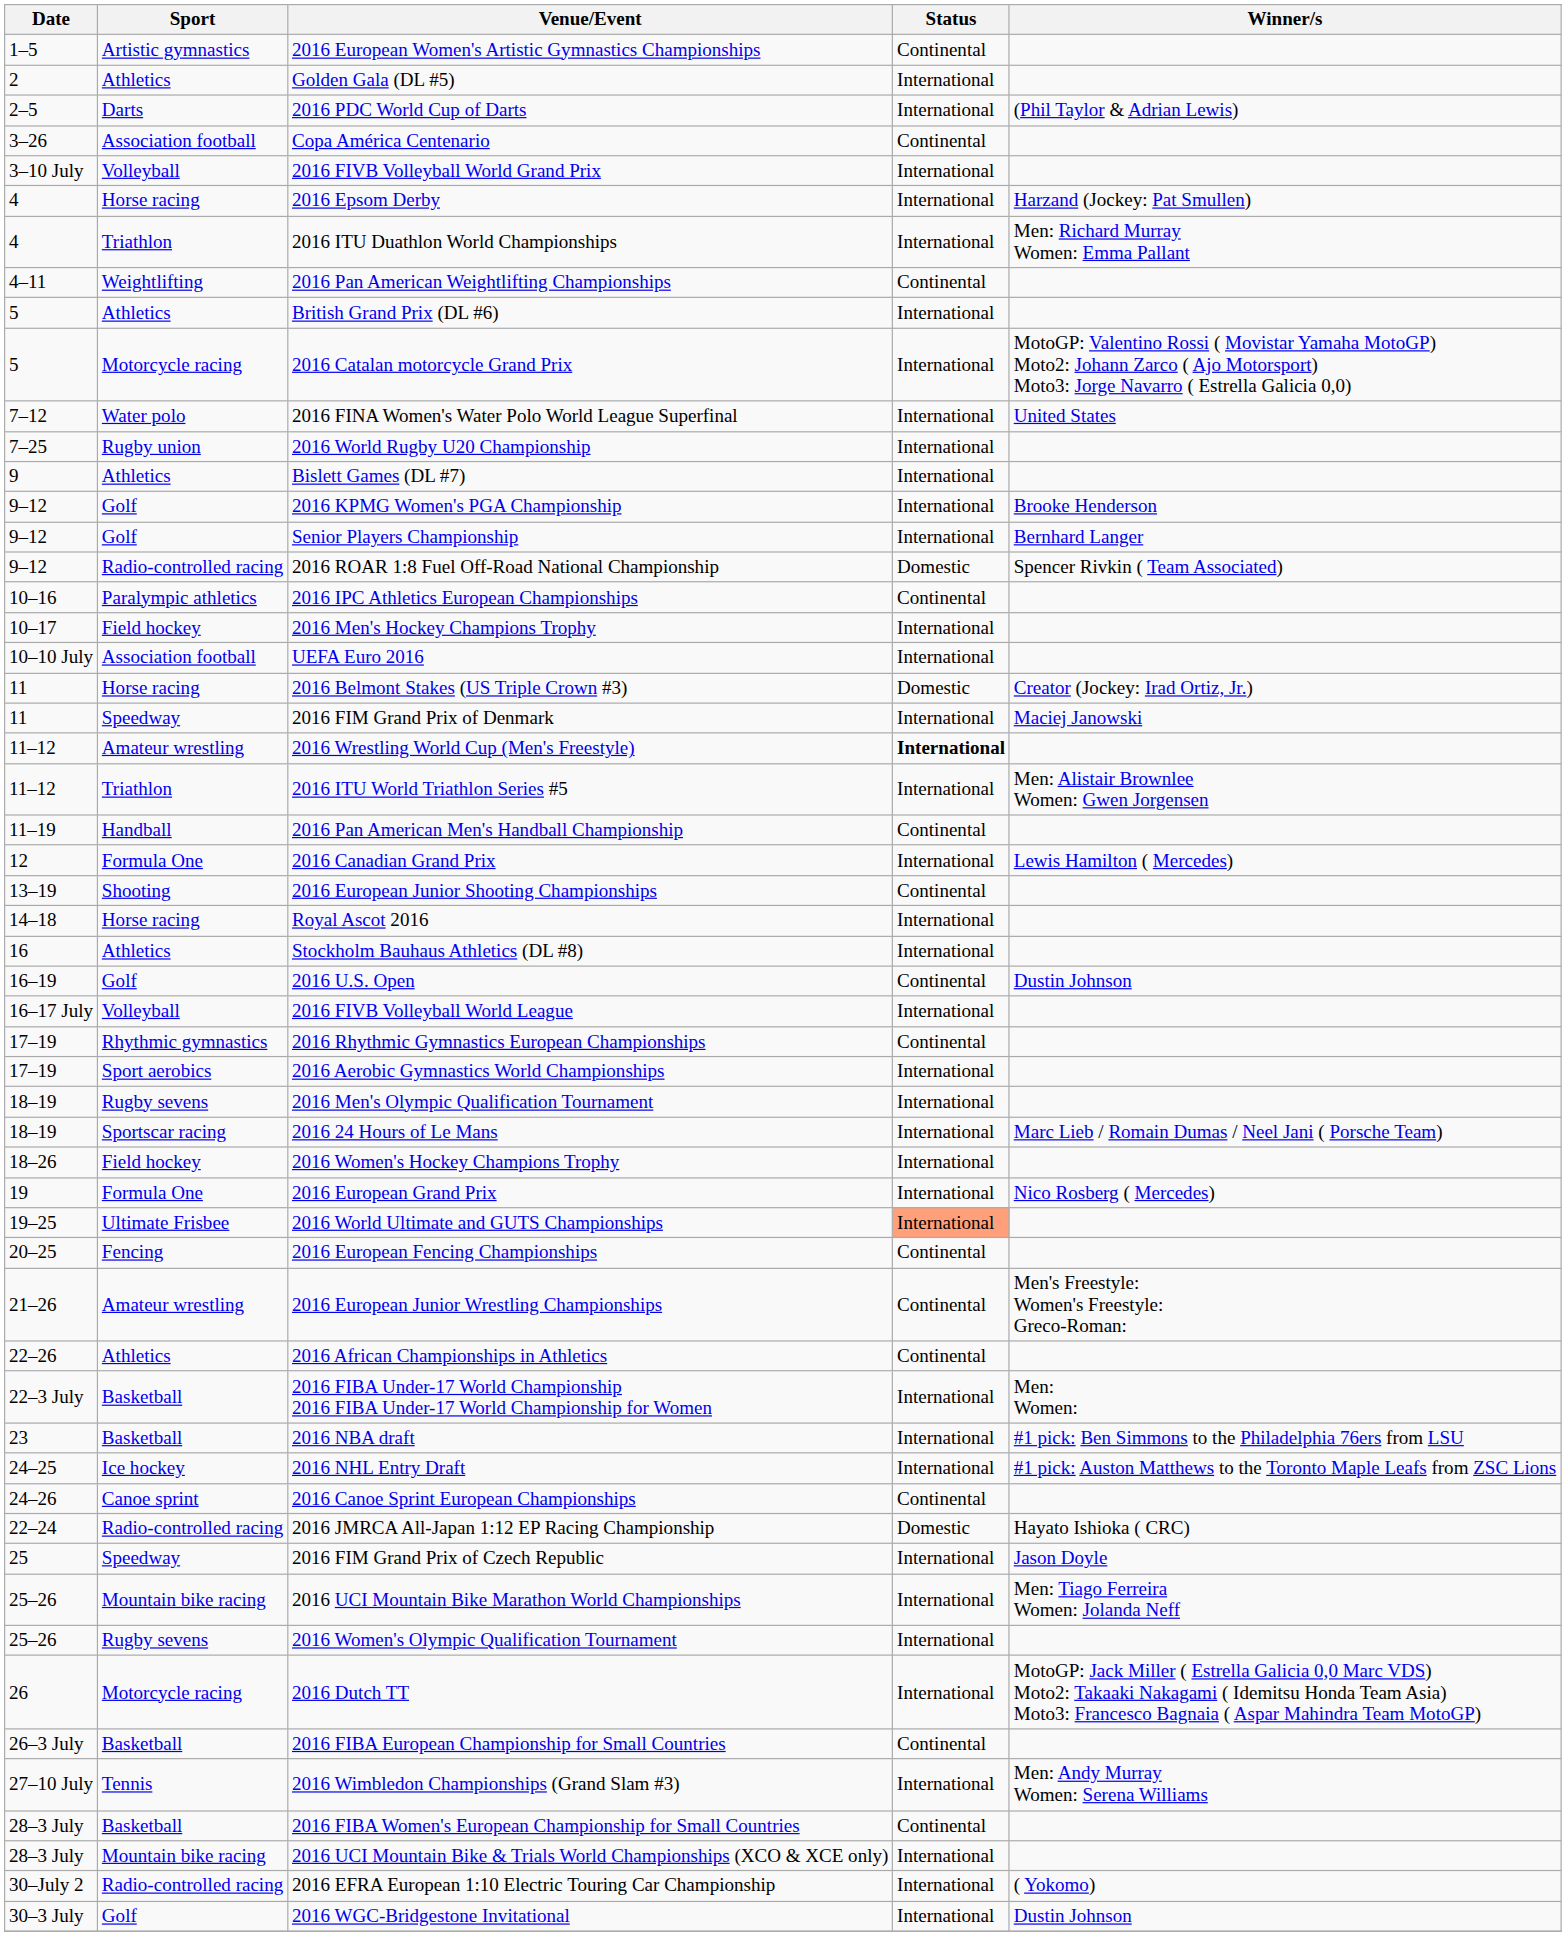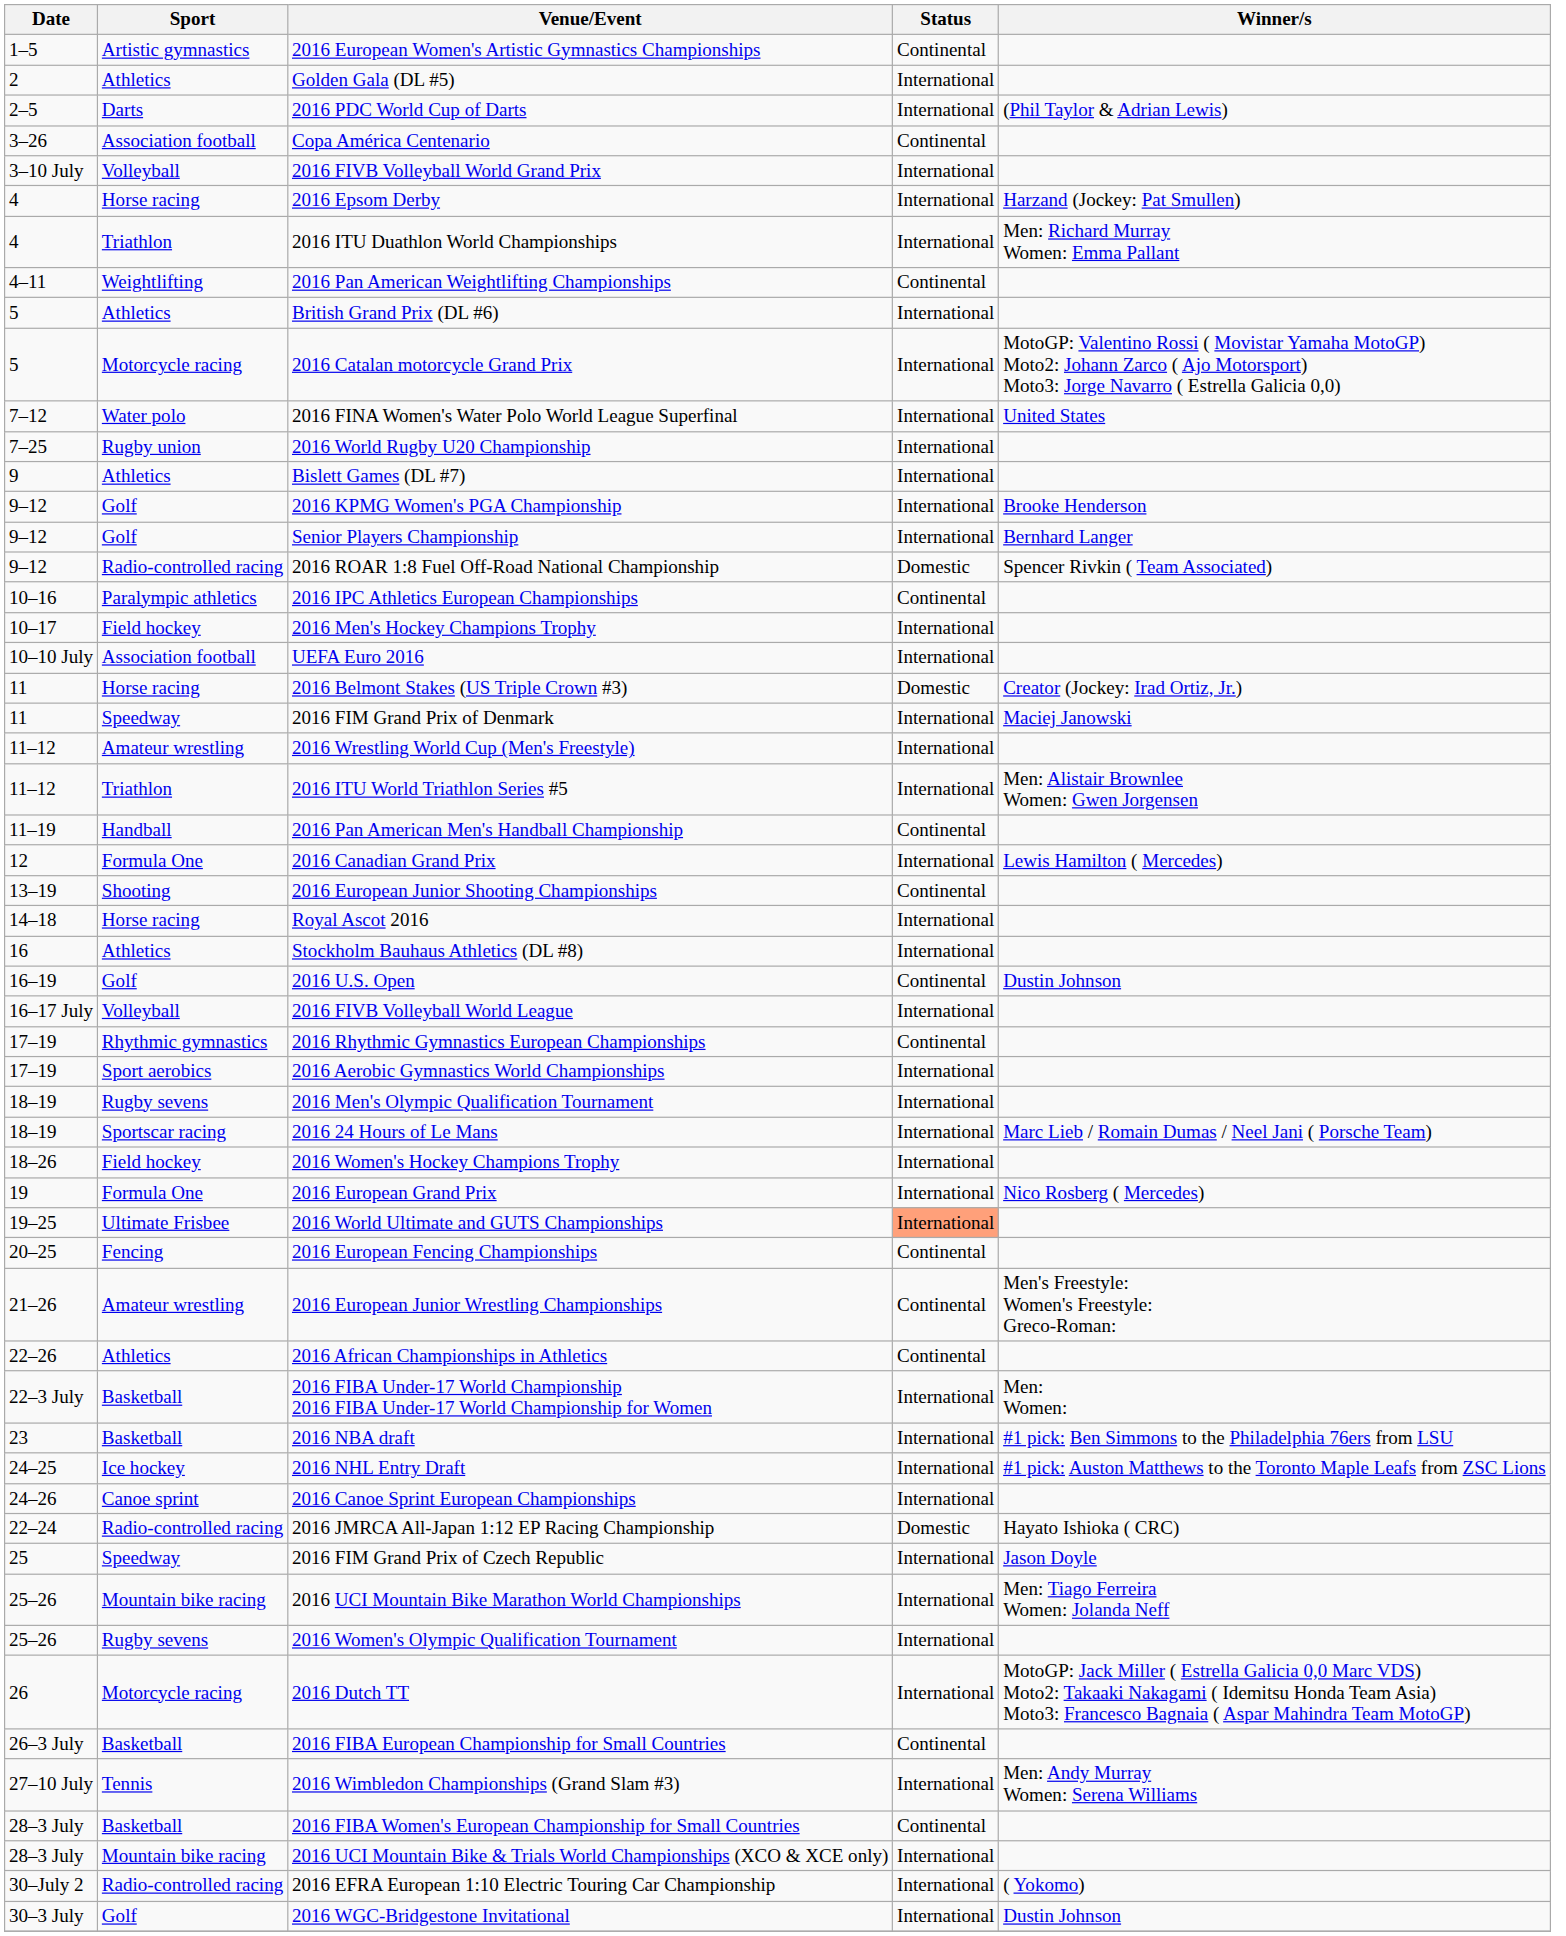 <table class="wikitable sortable">
 <tr>
 <th>Date</th>
 <th>Sport</th>
 <th>Venue/Event</th>
 <th>Status</th>
 <th>Winner/s</th>
 </tr>
 <tr>
 <td>1–5</td>
 <td><a href='#'>Artistic gymnastics</a></td>
 <td> <a href='#'>2016 European Women's Artistic Gymnastics Championships</a></td>
 <td>Continental</td>
 <td></td>
 </tr>
 <tr>
 <td>2</td>
 <td><a href='#'>Athletics</a></td>
 <td> <a href='#'>Golden Gala</a> (DL #5)</td>
 <td>International</td>
 <td></td>
 </tr>
 <tr>
 <td>2–5</td>
 <td><a href='#'>Darts</a></td>
 <td> <a href='#'>2016 PDC World Cup of Darts</a></td>
 <td>International</td>
 <td> (<a href='#'>Phil Taylor</a> & <a href='#'>Adrian Lewis</a>)</td>
 </tr>
 <tr>
 <td>3–26</td>
 <td><a href='#'>Association football</a></td>
 <td> <a href='#'>Copa América Centenario</a></td>
 <td>Continental</td>
 <td></td>
 </tr>
 <tr>
 <td>3–10 July</td>
 <td><a href='#'>Volleyball</a></td>
 <td> <a href='#'>2016 FIVB Volleyball World Grand Prix</a></td>
 <td>International</td>
 <td></td>
 </tr>
 <tr>
 <td>4</td>
 <td><a href='#'>Horse racing</a></td>
 <td> <a href='#'>2016 Epsom Derby</a></td>
 <td>International</td>
 <td> <a href='#'>Harzand</a> (Jockey:  <a href='#'>Pat Smullen</a>)</td>
 </tr>
 <tr>
 <td>4</td>
 <td><a href='#'>Triathlon</a></td>
 <td> 2016 ITU Duathlon World Championships</td>
 <td>International</td>
 <td>Men:  <a href='#'>Richard Murray</a><br>Women:  <a href='#'>Emma Pallant</a></td>
 </tr>
 <tr>
 <td>4–11</td>
 <td><a href='#'>Weightlifting</a></td>
 <td> <a href='#'>2016 Pan American Weightlifting Championships</a></td>
 <td>Continental</td>
 <td></td>
 </tr>
 <tr>
 <td>5</td>
 <td><a href='#'>Athletics</a></td>
 <td> <a href='#'>British Grand Prix</a> (DL #6)</td>
 <td>International</td>
 <td></td>
 </tr>
 <tr>
 <td>5</td>
 <td><a href='#'>Motorcycle racing</a></td>
 <td> <a href='#'>2016 Catalan motorcycle Grand Prix</a></td>
 <td>International</td>
 <td>MotoGP:  <a href='#'>Valentino Rossi</a> ( <a href='#'>Movistar Yamaha MotoGP</a>)<br>Moto2:  <a href='#'>Johann Zarco</a> ( <a href='#'>Ajo Motorsport</a>)<br>Moto3:  <a href='#'>Jorge Navarro</a> ( Estrella Galicia 0,0)</td>
 </tr>
 <tr>
 <td>7–12</td>
 <td><a href='#'>Water polo</a></td>
 <td> 2016 FINA Women's Water Polo World League Superfinal</td>
 <td>International</td>
 <td> <a href='#'>United States</a></td>
 </tr>
 <tr>
 <td>7–25</td>
 <td><a href='#'>Rugby union</a></td>
 <td> <a href='#'>2016 World Rugby U20 Championship</a></td>
 <td>International</td>
 <td></td>
 </tr>
 <tr>
 <td>9</td>
 <td><a href='#'>Athletics</a></td>
 <td> <a href='#'>Bislett Games</a> (DL #7)</td>
 <td>International</td>
 <td></td>
 </tr>
 <tr>
 <td>9–12</td>
 <td><a href='#'>Golf</a></td>
 <td> <a href='#'>2016 KPMG Women's PGA Championship</a></td>
 <td>International</td>
 <td> <a href='#'>Brooke Henderson</a></td>
 </tr>
 <tr>
 <td>9–12</td>
 <td><a href='#'>Golf</a></td>
 <td> <a href='#'>Senior Players Championship</a></td>
 <td>International</td>
 <td> <a href='#'>Bernhard Langer</a></td>
 </tr>
 <tr>
 <td>9–12</td>
 <td><a href='#'>Radio-controlled racing</a></td>
 <td> 2016 ROAR 1:8 Fuel Off-Road National Championship</td>
 <td>Domestic</td>
 <td> Spencer Rivkin ( <a href='#'>Team Associated</a>)</td>
 </tr>
 <tr>
 <td>10–16</td>
 <td><a href='#'>Paralympic athletics</a></td>
 <td> <a href='#'>2016 IPC Athletics European Championships</a></td>
 <td>Continental</td>
 <td></td>
 </tr>
 <tr>
 <td>10–17</td>
 <td><a href='#'>Field hockey</a></td>
 <td> <a href='#'>2016 Men's Hockey Champions Trophy</a></td>
 <td>International</td>
 <td></td>
 </tr>
 <tr>
 <td>10–10 July</td>
 <td><a href='#'>Association football</a></td>
 <td> <a href='#'>UEFA Euro 2016</a></td>
 <td>International</td>
 <td></td>
 </tr>
 <tr>
 <td>11</td>
 <td><a href='#'>Horse racing</a></td>
 <td> <a href='#'>2016 Belmont Stakes</a> (<a href='#'>US Triple Crown</a> #3)</td>
 <td>Domestic</td>
 <td> <a href='#'>Creator</a> (Jockey:  <a href='#'>Irad Ortiz, Jr.</a>)</td>
 </tr>
 <tr>
 <td>11</td>
 <td><a href='#'>Speedway</a></td>
 <td> 2016 FIM Grand Prix of Denmark</td>
 <td>International</td>
 <td> <a href='#'>Maciej Janowski</a></td>
 </tr>
 <tr>
 <td>11–12</td>
 <td><a href='#'>Amateur wrestling</a></td>
 <td> <a href='#'>2016 Wrestling World Cup (Men's Freestyle)</a></td>
-<td><strong>International</strong></td>
+<td>International</td>
 <td></td>
 </tr>
 <tr>
 <td>11–12</td>
 <td><a href='#'>Triathlon</a></td>
 <td> <a href='#'>2016 ITU World Triathlon Series</a> #5</td>
 <td>International</td>
 <td>Men:  <a href='#'>Alistair Brownlee</a><br>Women:  <a href='#'>Gwen Jorgensen</a></td>
 </tr>
 <tr>
 <td>11–19</td>
 <td><a href='#'>Handball</a></td>
 <td> <a href='#'>2016 Pan American Men's Handball Championship</a></td>
 <td>Continental</td>
 <td></td>
 </tr>
 <tr>
 <td>12</td>
 <td><a href='#'>Formula One</a></td>
 <td> <a href='#'>2016 Canadian Grand Prix</a></td>
 <td>International</td>
 <td> <a href='#'>Lewis Hamilton</a> ( <a href='#'>Mercedes</a>)</td>
 </tr>
 <tr>
 <td>13–19</td>
 <td><a href='#'>Shooting</a></td>
 <td> <a href='#'>2016 European Junior Shooting Championships</a></td>
 <td>Continental</td>
 <td></td>
 </tr>
 <tr>
 <td>14–18</td>
 <td><a href='#'>Horse racing</a></td>
 <td> <a href='#'>Royal Ascot</a> 2016</td>
 <td>International</td>
 <td></td>
 </tr>
 <tr>
 <td>16</td>
 <td><a href='#'>Athletics</a></td>
 <td> <a href='#'>Stockholm Bauhaus Athletics</a> (DL #8)</td>
 <td>International</td>
 <td></td>
 </tr>
 <tr>
 <td>16–19</td>
 <td><a href='#'>Golf</a></td>
 <td> <a href='#'>2016 U.S. Open</a></td>
 <td>Continental</td>
 <td> <a href='#'>Dustin Johnson</a></td>
 </tr>
 <tr>
 <td>16–17 July</td>
 <td><a href='#'>Volleyball</a></td>
 <td> <a href='#'>2016 FIVB Volleyball World League</a></td>
 <td>International</td>
 <td></td>
 </tr>
 <tr>
 <td>17–19</td>
 <td><a href='#'>Rhythmic gymnastics</a></td>
 <td> <a href='#'>2016 Rhythmic Gymnastics European Championships</a></td>
 <td>Continental</td>
 <td></td>
 </tr>
 <tr>
 <td>17–19</td>
 <td><a href='#'>Sport aerobics</a></td>
 <td> <a href='#'>2016 Aerobic Gymnastics World Championships</a></td>
 <td>International</td>
 <td></td>
 </tr>
 <tr>
 <td>18–19</td>
 <td><a href='#'>Rugby sevens</a></td>
 <td> <a href='#'>2016 Men's Olympic Qualification Tournament</a></td>
 <td>International</td>
 <td></td>
 </tr>
 <tr>
 <td>18–19</td>
 <td><a href='#'>Sportscar racing</a></td>
 <td> <a href='#'>2016 24 Hours of Le Mans</a></td>
 <td>International</td>
 <td> <a href='#'>Marc Lieb</a> /  <a href='#'>Romain Dumas</a> /  <a href='#'>Neel Jani</a> ( <a href='#'>Porsche Team</a>)</td>
 </tr>
 <tr>
 <td>18–26</td>
 <td><a href='#'>Field hockey</a></td>
 <td> <a href='#'>2016 Women's Hockey Champions Trophy</a></td>
 <td>International</td>
 <td></td>
 </tr>
 <tr>
 <td>19</td>
 <td><a href='#'>Formula One</a></td>
 <td> <a href='#'>2016 European Grand Prix</a></td>
 <td>International</td>
 <td> <a href='#'>Nico Rosberg</a> ( <a href='#'>Mercedes</a>)</td>
 </tr>
 <tr>
 <td>19–25</td>
 <td><a href='#'>Ultimate Frisbee</a></td>
 <td> <a href='#'>2016 World Ultimate and GUTS Championships</a></td>
 <td style="background: lightsalmon;">International</td>
 <td></td>
 </tr>
 <tr>
 <td>20–25</td>
 <td><a href='#'>Fencing</a></td>
 <td> <a href='#'>2016 European Fencing Championships</a></td>
 <td>Continental</td>
 <td></td>
 </tr>
 <tr>
 <td>21–26</td>
 <td><a href='#'>Amateur wrestling</a></td>
 <td> <a href='#'>2016 European Junior Wrestling Championships</a></td>
 <td>Continental</td>
 <td>Men's Freestyle: <br>Women's Freestyle: <br>Greco-Roman: </td>
 </tr>
 <tr>
 <td>22–26</td>
 <td><a href='#'>Athletics</a></td>
 <td> <a href='#'>2016 African Championships in Athletics</a></td>
 <td>Continental</td>
 <td></td>
 </tr>
 <tr>
 <td>22–3 July</td>
 <td><a href='#'>Basketball</a></td>
 <td> <a href='#'>2016 FIBA Under-17 World Championship</a><br> <a href='#'>2016 FIBA Under-17 World Championship for Women</a></td>
 <td>International</td>
 <td>Men: <br>Women: </td>
 </tr>
 <tr>
 <td>23</td>
 <td><a href='#'>Basketball</a></td>
 <td> <a href='#'>2016 NBA draft</a></td>
 <td>International</td>
 <td><a href='#'>#1 pick:</a>  <a href='#'>Ben Simmons</a> to the  <a href='#'>Philadelphia 76ers</a> from  <a href='#'>LSU</a></td>
 </tr>
 <tr>
 <td>24–25</td>
 <td><a href='#'>Ice hockey</a></td>
 <td> <a href='#'>2016 NHL Entry Draft</a></td>
 <td>International</td>
 <td><a href='#'>#1 pick:</a>  <a href='#'>Auston Matthews</a> to the  <a href='#'>Toronto Maple Leafs</a> from  <a href='#'>ZSC Lions</a></td>
 </tr>
 <tr>
 <td>24–26</td>
 <td><a href='#'>Canoe sprint</a></td>
 <td> <a href='#'>2016 Canoe Sprint European Championships</a></td>
-<td>Continental</td>
+<td>International</td>
 <td></td>
 </tr>
 <tr>
 <td>22–24</td>
 <td><a href='#'>Radio-controlled racing</a></td>
 <td> 2016 JMRCA All-Japan 1:12 EP Racing Championship</td>
 <td>Domestic</td>
 <td> Hayato Ishioka ( CRC)</td>
 </tr>
 <tr>
 <td>25</td>
 <td><a href='#'>Speedway</a></td>
 <td> 2016 FIM Grand Prix of Czech Republic</td>
 <td>International</td>
 <td> <a href='#'>Jason Doyle</a></td>
 </tr>
 <tr>
 <td>25–26</td>
 <td><a href='#'>Mountain bike racing</a></td>
 <td> 2016 <a href='#'>UCI Mountain Bike Marathon World Championships</a></td>
 <td>International</td>
 <td>Men:  <a href='#'>Tiago Ferreira</a><br>Women:  <a href='#'>Jolanda Neff</a></td>
 </tr>
 <tr>
 <td>25–26</td>
 <td><a href='#'>Rugby sevens</a></td>
 <td> <a href='#'>2016 Women's Olympic Qualification Tournament</a></td>
 <td>International</td>
 <td></td>
 </tr>
 <tr>
 <td>26</td>
 <td><a href='#'>Motorcycle racing</a></td>
 <td> <a href='#'>2016 Dutch TT</a></td>
 <td>International</td>
 <td>MotoGP:  <a href='#'>Jack Miller</a> ( <a href='#'>Estrella Galicia 0,0 Marc VDS</a>)<br>Moto2:  <a href='#'>Takaaki Nakagami</a> ( Idemitsu Honda Team Asia)<br>Moto3:  <a href='#'>Francesco Bagnaia</a> ( <a href='#'>Aspar Mahindra Team MotoGP</a>)</td>
 </tr>
 <tr>
 <td>26–3 July</td>
 <td><a href='#'>Basketball</a></td>
 <td> <a href='#'>2016 FIBA European Championship for Small Countries</a></td>
 <td>Continental</td>
 <td></td>
 </tr>
 <tr>
 <td>27–10 July</td>
 <td><a href='#'>Tennis</a></td>
 <td> <a href='#'>2016 Wimbledon Championships</a> (Grand Slam #3)</td>
 <td>International</td>
 <td>Men:  <a href='#'>Andy Murray</a><br>Women:  <a href='#'>Serena Williams</a></td>
 </tr>
 <tr>
 <td>28–3 July</td>
 <td><a href='#'>Basketball</a></td>
 <td> <a href='#'>2016 FIBA Women's European Championship for Small Countries</a></td>
 <td>Continental</td>
 <td></td>
 </tr>
 <tr>
 <td>28–3 July</td>
 <td><a href='#'>Mountain bike racing</a></td>
 <td> <a href='#'>2016 UCI Mountain Bike & Trials World Championships</a> (XCO & XCE only)</td>
 <td>International</td>
 <td></td>
 </tr>
 <tr>
 <td>30–July 2</td>
 <td><a href='#'>Radio-controlled racing</a></td>
 <td> 2016 EFRA European 1:10 Electric Touring Car Championship</td>
 <td>International</td>
 <td>  ( <a href='#'>Yokomo</a>)</td>
 </tr>
 <tr>
 <td>30–3 July</td>
 <td><a href='#'>Golf</a></td>
 <td> <a href='#'>2016 WGC-Bridgestone Invitational</a></td>
 <td>International</td>
 <td> <a href='#'>Dustin Johnson</a></td>
 </tr>
 <tr>
 </tr>
 </table>
